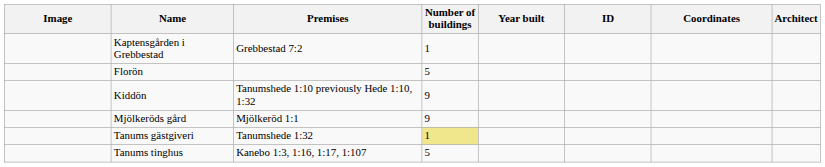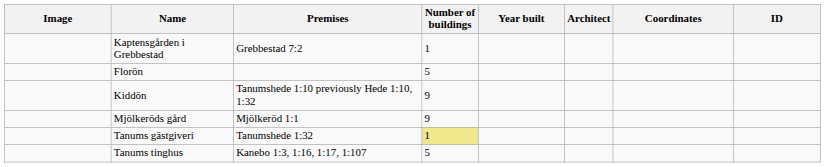 <table class="wikitable" width="95%">
 <tr>
 <th width="150">Image</th>
 <th>Name</th>
 <th>Premises</th>
 <th width="75">Number of<br>buildings</th>
 <th width="120">Year built</th>
+<th>Architect</th>
+<th width="170">Coordinates</th>
 <th width="120">ID</th>
-<th width="170">Coordinates</th>
-<th>Architect</th>
 </tr>
 <tr>
 <td></td>
 <td>Kaptensgården i Grebbestad</td>
 <td>Grebbestad 7:2</td>
 <td>1</td>
 <td></td>
 <td></td>
 <td></td>
 <td></td>
 </tr>
 <tr>
 <td></td>
 <td>Florön</td>
 <td></td>
 <td>5</td>
 <td></td>
 <td></td>
 <td></td>
 <td></td>
 </tr>
 <tr>
 <td></td>
 <td>Kiddön</td>
 <td>Tanumshede 1:10 previously Hede 1:10, 1:32</td>
 <td>9</td>
 <td></td>
 <td></td>
 <td></td>
 <td></td>
 </tr>
 <tr>
 <td></td>
 <td>Mjölkeröds gård</td>
 <td>Mjölkeröd 1:1</td>
 <td>9</td>
 <td></td>
 <td></td>
 <td></td>
 <td></td>
 </tr>
 <tr>
 <td></td>
 <td>Tanums gästgiveri</td>
 <td>Tanumshede 1:32</td>
 <td style="background: khaki;">1</td>
 <td></td>
 <td></td>
 <td></td>
 <td></td>
 </tr>
 <tr>
 <td></td>
 <td>Tanums tinghus</td>
 <td>Kanebo 1:3, 1:16, 1:17, 1:107</td>
 <td>5</td>
 <td></td>
 <td></td>
 <td></td>
 <td></td>
 </tr>
 </table>
